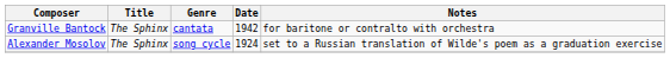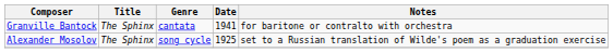 <table class="wikitable sortable" style="text-align: left">
 <tr>
 <th>Composer</th>
 <th>Title</th>
 <th>Genre</th>
 <th>Date</th>
 <th>Notes</th>
 </tr>
 <tr>
 <td><a href='#'>Granville Bantock</a></td>
 <td><em>The Sphinx</em></td>
 <td><a href='#'>cantata</a></td>
-<td>1942</td>
+<td>1941</td>
 <td>for baritone or contralto with orchestra</td>
 </tr>
 <tr>
 <td><a href='#'>Alexander Mosolov</a></td>
 <td><em>The Sphinx</em></td>
 <td><a href='#'>song cycle</a></td>
-<td>1924</td>
+<td>1925</td>
 <td>set to a Russian translation of Wilde's poem as a graduation exercise</td>
 </tr>
 <tr>
 </tr>
 </table>
